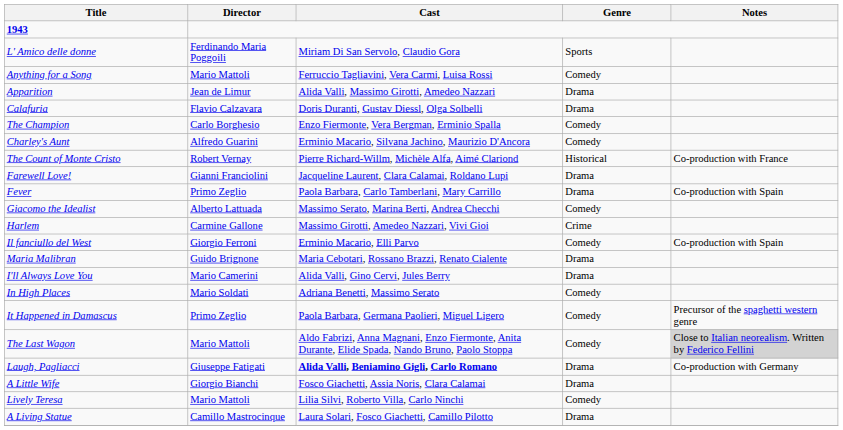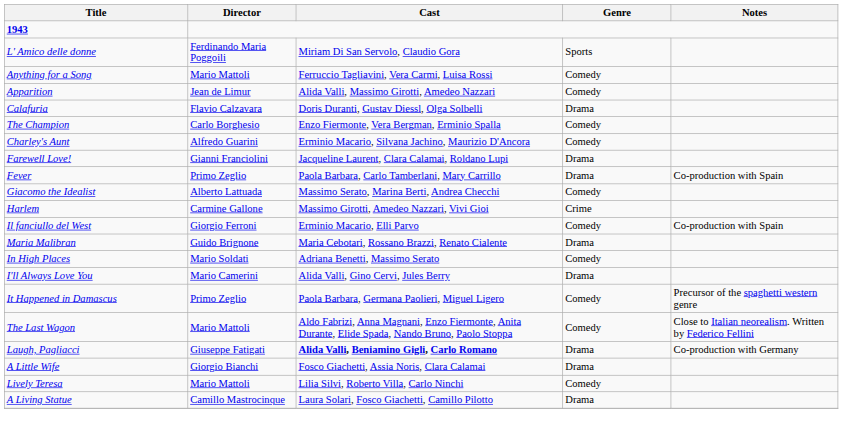 <table class="wikitable" style="width:100%;">
 <tr>
 <th style="width:22%;">Title</th>
 <th style="width:13%;">Director</th>
 <th style="width:32%;">Cast</th>
 <th style="width:13%;">Genre</th>
 <th style="width:20%;">Notes</th>
 </tr>
 <tr>
 <td><strong><a href='#'>1943</a></strong></td>
 </tr>
 <tr>
 <td><em><a href='#'>L' Amico delle donne</a></em></td>
 <td><a href='#'>Ferdinando Maria Poggoili</a></td>
 <td><a href='#'>Miriam Di San Servolo</a>, <a href='#'>Claudio Gora</a></td>
 <td>Sports</td>
 <td></td>
 </tr>
 <tr>
 <td><em><a href='#'>Anything for a Song</a></em></td>
 <td><a href='#'>Mario Mattoli</a></td>
 <td><a href='#'>Ferruccio Tagliavini</a>, <a href='#'>Vera Carmi</a>, <a href='#'>Luisa Rossi</a></td>
 <td>Comedy</td>
 <td></td>
 </tr>
 <tr>
 <td><em><a href='#'>Apparition</a></em></td>
 <td><a href='#'>Jean de Limur</a></td>
 <td><a href='#'>Alida Valli</a>, <a href='#'>Massimo Girotti</a>, <a href='#'>Amedeo Nazzari</a></td>
-<td>Drama</td>
+<td>Comedy</td>
 <td></td>
 </tr>
 <tr>
 <td><em><a href='#'>Calafuria</a></em></td>
 <td><a href='#'>Flavio Calzavara</a></td>
 <td><a href='#'>Doris Duranti</a>, <a href='#'>Gustav Diessl</a>, <a href='#'>Olga Solbelli</a></td>
 <td>Drama</td>
 <td></td>
 </tr>
 <tr>
 <td><em><a href='#'>The Champion</a></em></td>
 <td><a href='#'>Carlo Borghesio</a></td>
 <td><a href='#'>Enzo Fiermonte</a>, <a href='#'>Vera Bergman</a>, <a href='#'>Erminio Spalla</a></td>
 <td>Comedy</td>
 <td></td>
 </tr>
 <tr>
 <td><em><a href='#'>Charley's Aunt</a></em></td>
 <td><a href='#'>Alfredo Guarini</a></td>
 <td><a href='#'>Erminio Macario</a>, <a href='#'>Silvana Jachino</a>, <a href='#'>Maurizio D'Ancora</a></td>
 <td>Comedy</td>
 <td></td>
-</tr>
-<tr>
-<td><em><a href='#'>The Count of Monte Cristo</a></em></td>
-<td><a href='#'>Robert Vernay</a></td>
-<td><a href='#'>Pierre Richard-Willm</a>, <a href='#'>Michèle Alfa</a>, <a href='#'>Aimé Clariond</a></td>
-<td>Historical</td>
-<td>Co-production with France</td>
 </tr>
 <tr>
 <td><em><a href='#'>Farewell Love!</a></em></td>
 <td><a href='#'>Gianni Franciolini</a></td>
 <td><a href='#'>Jacqueline Laurent</a>, <a href='#'>Clara Calamai</a>, <a href='#'>Roldano Lupi</a></td>
 <td>Drama</td>
 <td></td>
 </tr>
 <tr>
 <td><em><a href='#'>Fever</a></em></td>
 <td><a href='#'>Primo Zeglio</a></td>
 <td><a href='#'>Paola Barbara</a>, <a href='#'>Carlo Tamberlani</a>, <a href='#'>Mary Carrillo</a></td>
 <td>Drama</td>
 <td>Co-production with Spain</td>
 </tr>
 <tr>
 <td><em><a href='#'>Giacomo the Idealist</a></em></td>
 <td><a href='#'>Alberto Lattuada</a></td>
 <td><a href='#'>Massimo Serato</a>, <a href='#'>Marina Berti</a>, <a href='#'>Andrea Checchi</a></td>
 <td>Comedy</td>
 <td></td>
 </tr>
 <tr>
 <td><em><a href='#'>Harlem</a></em></td>
 <td><a href='#'>Carmine Gallone</a></td>
 <td><a href='#'>Massimo Girotti</a>, <a href='#'>Amedeo Nazzari</a>, <a href='#'>Vivi Gioi</a></td>
 <td>Crime</td>
 <td></td>
 </tr>
 <tr>
 <td><em><a href='#'>Il fanciullo del West</a></em></td>
 <td><a href='#'>Giorgio Ferroni</a></td>
 <td><a href='#'>Erminio Macario</a>, <a href='#'>Elli Parvo</a></td>
 <td>Comedy</td>
 <td>Co-production with Spain</td>
 </tr>
 <tr>
 <td><em><a href='#'>Maria Malibran</a></em></td>
 <td><a href='#'>Guido Brignone</a></td>
 <td><a href='#'>Maria Cebotari</a>, <a href='#'>Rossano Brazzi</a>, <a href='#'>Renato Cialente</a></td>
 <td>Drama</td>
 <td></td>
 </tr>
 <tr>
+<td><em><a href='#'>In High Places</a></em></td>
+<td><a href='#'>Mario Soldati</a></td>
+<td><a href='#'>Adriana Benetti</a>, <a href='#'>Massimo Serato</a></td>
+<td>Comedy</td>
+<td></td>
+</tr>
+<tr>
 <td><em><a href='#'>I'll Always Love You</a></em></td>
 <td><a href='#'>Mario Camerini</a></td>
 <td><a href='#'>Alida Valli</a>, <a href='#'>Gino Cervi</a>, <a href='#'>Jules Berry</a></td>
 <td>Drama</td>
-<td></td>
-</tr>
-<tr>
-<td><em><a href='#'>In High Places</a></em></td>
-<td><a href='#'>Mario Soldati</a></td>
-<td><a href='#'>Adriana Benetti</a>, <a href='#'>Massimo Serato</a></td>
-<td>Comedy</td>
 <td></td>
 </tr>
 <tr>
 <td><em><a href='#'>It Happened in Damascus</a></em></td>
 <td><a href='#'>Primo Zeglio</a></td>
 <td><a href='#'>Paola Barbara</a>, <a href='#'>Germana Paolieri</a>, <a href='#'>Miguel Ligero</a></td>
 <td>Comedy</td>
 <td>Precursor of the <a href='#'>spaghetti western</a> genre</td>
 </tr>
 <tr>
 <td><em><a href='#'>The Last Wagon</a></em></td>
 <td><a href='#'>Mario Mattoli</a></td>
 <td><a href='#'>Aldo Fabrizi</a>, <a href='#'>Anna Magnani</a>, <a href='#'>Enzo Fiermonte</a>, <a href='#'>Anita Durante</a>, <a href='#'>Elide Spada</a>, <a href='#'>Nando Bruno</a>, <a href='#'>Paolo Stoppa</a></td>
 <td>Comedy</td>
-<td style="background: lightgrey;">Close to <a href='#'>Italian neorealism</a>. Written by <a href='#'>Federico Fellini</a></td>
+<td>Close to <a href='#'>Italian neorealism</a>. Written by <a href='#'>Federico Fellini</a></td>
 </tr>
 <tr>
 <td><em><a href='#'>Laugh, Pagliacci</a></em></td>
 <td><a href='#'>Giuseppe Fatigati</a></td>
 <td><strong><a href='#'>Alida Valli</a>, <a href='#'>Beniamino Gigli</a>, <a href='#'>Carlo Romano</a></strong></td>
 <td>Drama</td>
 <td>Co-production with Germany</td>
 </tr>
 <tr>
 <td><em><a href='#'>A Little Wife</a></em></td>
 <td><a href='#'>Giorgio Bianchi</a></td>
 <td><a href='#'>Fosco Giachetti</a>, <a href='#'>Assia Noris</a>, <a href='#'>Clara Calamai</a></td>
 <td>Drama</td>
 <td></td>
 </tr>
 <tr>
 <td><em><a href='#'>Lively Teresa</a></em></td>
 <td><a href='#'>Mario Mattoli</a></td>
 <td><a href='#'>Lilia Silvi</a>, <a href='#'>Roberto Villa</a>, <a href='#'>Carlo Ninchi</a></td>
 <td>Comedy</td>
 <td></td>
 </tr>
 <tr>
 <td><em><a href='#'>A Living Statue</a></em></td>
 <td><a href='#'>Camillo Mastrocinque</a></td>
 <td><a href='#'>Laura Solari</a>, <a href='#'>Fosco Giachetti</a>, <a href='#'>Camillo Pilotto</a></td>
 <td>Drama</td>
 <td></td>
 </tr>
 <tr>
 </tr>
 </table>
